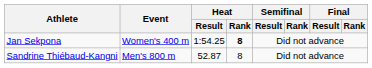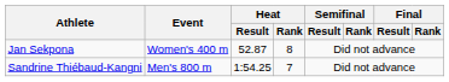 <table class=wikitable style="font-size:90%">
 <tr>
 <th rowspan="2">Athlete</th>
 <th rowspan="2">Event</th>
 <th colspan="2">Heat</th>
 <th colspan="2">Semifinal</th>
 <th colspan="2">Final</th>
 </tr>
 <tr style="font-size:95%">
 <th>Result</th>
 <th>Rank</th>
 <th>Result</th>
 <th>Rank</th>
 <th>Result</th>
 <th>Rank</th>
 </tr>
 <tr align=center>
 <td align=left><a href='#'>Jan Sekpona</a></td>
 <td align=left><a href='#'>Women's 400 m</a></td>
-<td>1:54.25</td>
-<td><strong>8</strong></td>
+<td>52.87</td>
+<td>8</td>
 <td colspan=4>Did not advance</td>
 </tr>
 <tr align=center>
 <td align=left><a href='#'>Sandrine Thiébaud-Kangni</a></td>
 <td align=left><a href='#'>Men's 800 m</a></td>
-<td>52.87</td>
-<td>8</td>
+<td>1:54.25</td>
+<td>7</td>
 <td colspan=4>Did not advance</td>
 </tr>
 </table>
